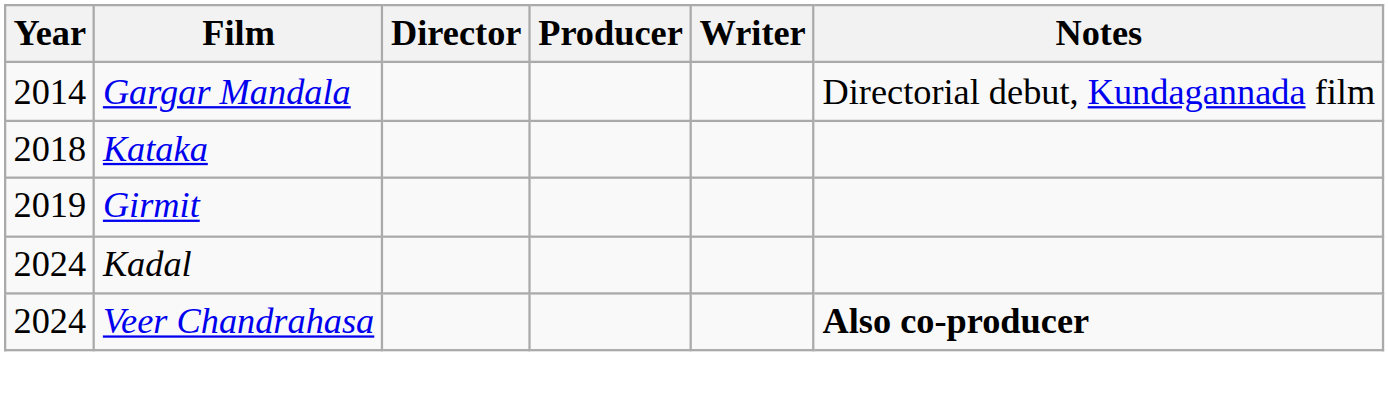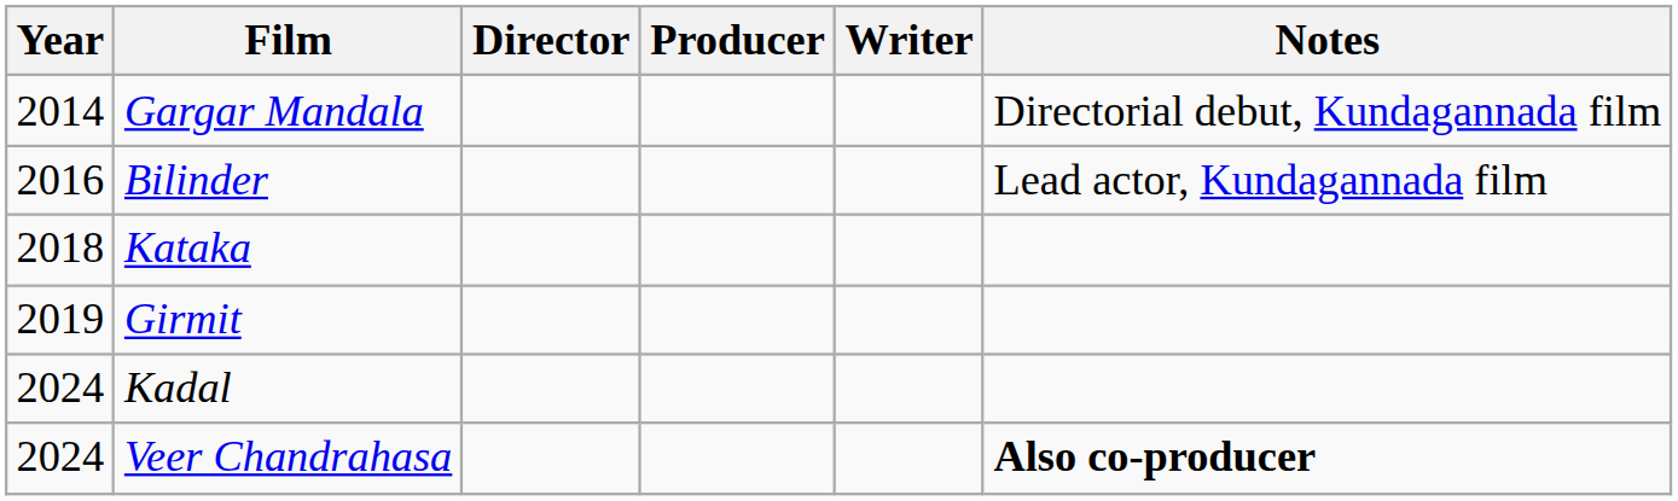 <table class="wikitable sortable">
 <tr>
 <th>Year</th>
 <th>Film</th>
 <th>Director</th>
 <th>Producer</th>
 <th>Writer</th>
 <th class="unsortable">Notes</th>
 </tr>
 <tr>
 <td>2014</td>
 <td><em><a href='#'>Gargar Mandala</a></em></td>
 <td></td>
 <td></td>
 <td></td>
 <td>Directorial debut, <a href='#'>Kundagannada</a> film</td>
+</tr>
+<tr>
+<td>2016</td>
+<td><em><a href='#'>Bilinder</a></em></td>
+<td></td>
+<td></td>
+<td></td>
+<td>Lead actor, <a href='#'>Kundagannada</a> film</td>
 </tr>
 <tr>
 <td>2018</td>
 <td><em><a href='#'>Kataka</a></em></td>
 <td></td>
 <td></td>
 <td></td>
 <td></td>
 </tr>
 <tr>
 <td>2019</td>
 <td><em><a href='#'>Girmit</a></em></td>
 <td></td>
 <td></td>
 <td></td>
 <td></td>
 </tr>
 <tr>
 <td>2024</td>
 <td><em>Kadal</em></td>
 <td></td>
 <td></td>
 <td></td>
 <td></td>
 </tr>
 <tr>
 <td>2024</td>
 <td><em><a href='#'>Veer Chandrahasa</a></em></td>
 <td></td>
 <td></td>
 <td></td>
 <td><strong>Also co-producer</strong></td>
 </tr>
 </table>
